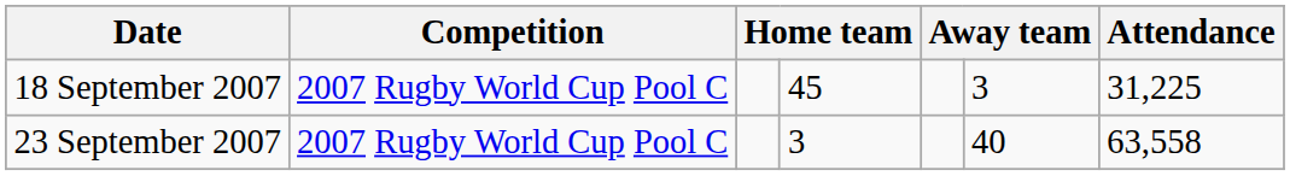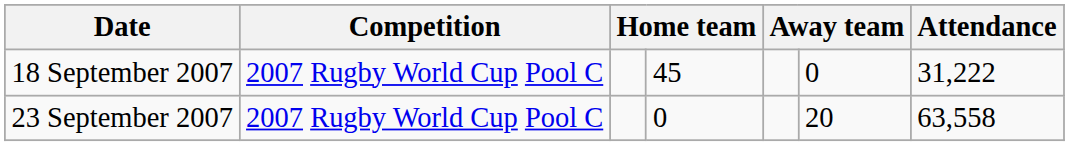 <table class="wikitable">
 <tr>
 <th>Date</th>
 <th>Competition</th>
 <th colspan=2>Home team</th>
 <th colspan=2>Away team</th>
 <th>Attendance</th>
 </tr>
 <tr>
 <td>18 September 2007</td>
 <td><a href='#'>2007</a> <a href='#'>Rugby World Cup</a> <a href='#'>Pool C</a></td>
 <td></td>
 <td>45</td>
 <td></td>
-<td>3</td>
-<td>31,225</td>
+<td>0</td>
+<td>31,222</td>
 </tr>
 <tr>
 <td>23 September 2007</td>
 <td><a href='#'>2007</a> <a href='#'>Rugby World Cup</a> <a href='#'>Pool C</a></td>
 <td></td>
-<td>3</td>
+<td>0</td>
 <td></td>
-<td>40</td>
+<td>20</td>
 <td>63,558</td>
 </tr>
 </table>
